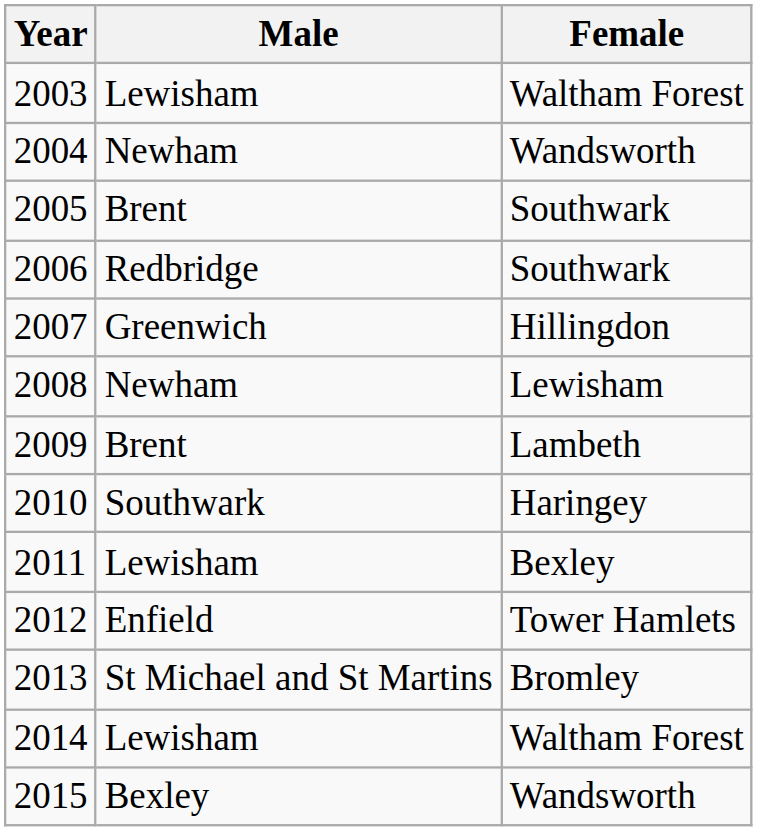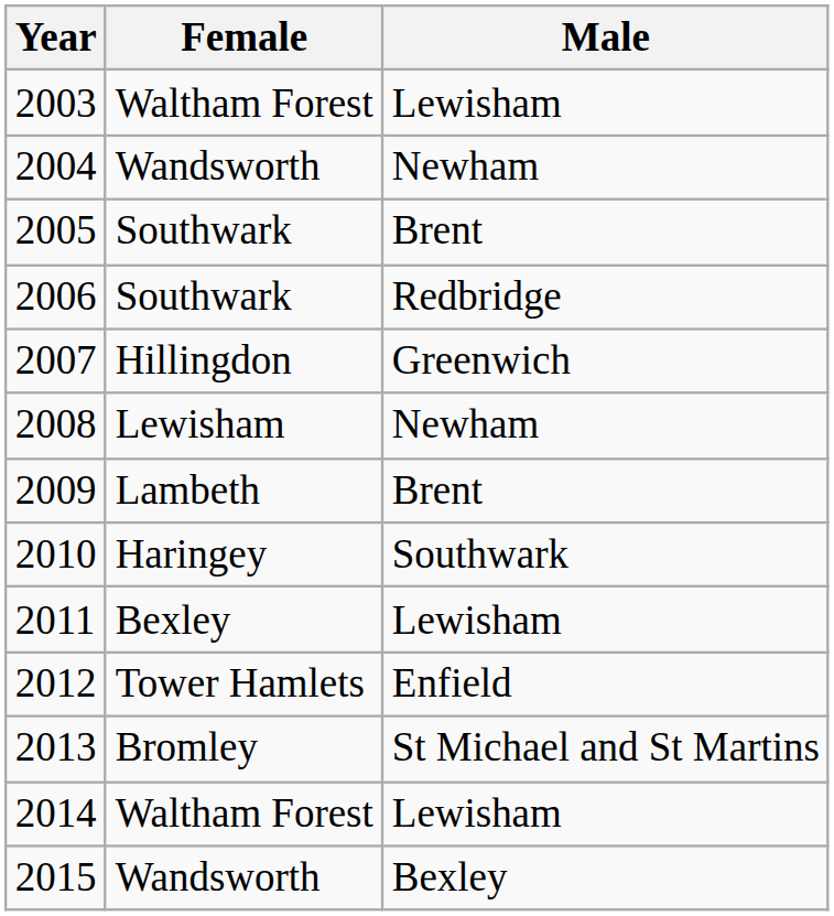 <table class="wikitable">
 <tr>
 <th>Year</th>
+<th>Female</th>
 <th>Male</th>
-<th>Female</th>
 </tr>
 <tr>
 <td>2003</td>
+<td>Waltham Forest</td>
 <td>Lewisham</td>
-<td>Waltham Forest</td>
 </tr>
 <tr>
 <td>2004</td>
+<td>Wandsworth</td>
 <td>Newham</td>
-<td>Wandsworth</td>
 </tr>
 <tr>
 <td>2005</td>
+<td>Southwark</td>
 <td>Brent</td>
+</tr>
+<tr>
+<td>2006</td>
+<td>Southwark</td>
+<td>Redbridge</td>
+</tr>
+<tr>
+<td>2007</td>
+<td>Hillingdon</td>
+<td>Greenwich</td>
+</tr>
+<tr>
+<td>2008</td>
+<td>Lewisham</td>
+<td>Newham</td>
+</tr>
+<tr>
+<td>2009</td>
+<td>Lambeth</td>
+<td>Brent</td>
+</tr>
+<tr>
+<td>2010</td>
+<td>Haringey</td>
 <td>Southwark</td>
 </tr>
 <tr>
-<td>2006</td>
-<td>Redbridge</td>
-<td>Southwark</td>
-</tr>
-<tr>
-<td>2007</td>
-<td>Greenwich</td>
-<td>Hillingdon</td>
-</tr>
-<tr>
-<td>2008</td>
-<td>Newham</td>
+<td>2011</td>
+<td>Bexley</td>
 <td>Lewisham</td>
 </tr>
 <tr>
-<td>2009</td>
-<td>Brent</td>
-<td>Lambeth</td>
-</tr>
-<tr>
-<td>2010</td>
-<td>Southwark</td>
-<td>Haringey</td>
-</tr>
-<tr>
-<td>2011</td>
-<td>Lewisham</td>
-<td>Bexley</td>
-</tr>
-<tr>
 <td>2012</td>
+<td>Tower Hamlets</td>
 <td>Enfield</td>
-<td>Tower Hamlets</td>
 </tr>
 <tr>
 <td>2013</td>
+<td>Bromley</td>
 <td>St Michael and St Martins</td>
-<td>Bromley</td>
 </tr>
 <tr>
 <td>2014</td>
+<td>Waltham Forest</td>
 <td>Lewisham</td>
-<td>Waltham Forest</td>
 </tr>
 <tr>
 <td>2015</td>
+<td>Wandsworth</td>
 <td>Bexley</td>
-<td>Wandsworth</td>
 </tr>
 </table>
